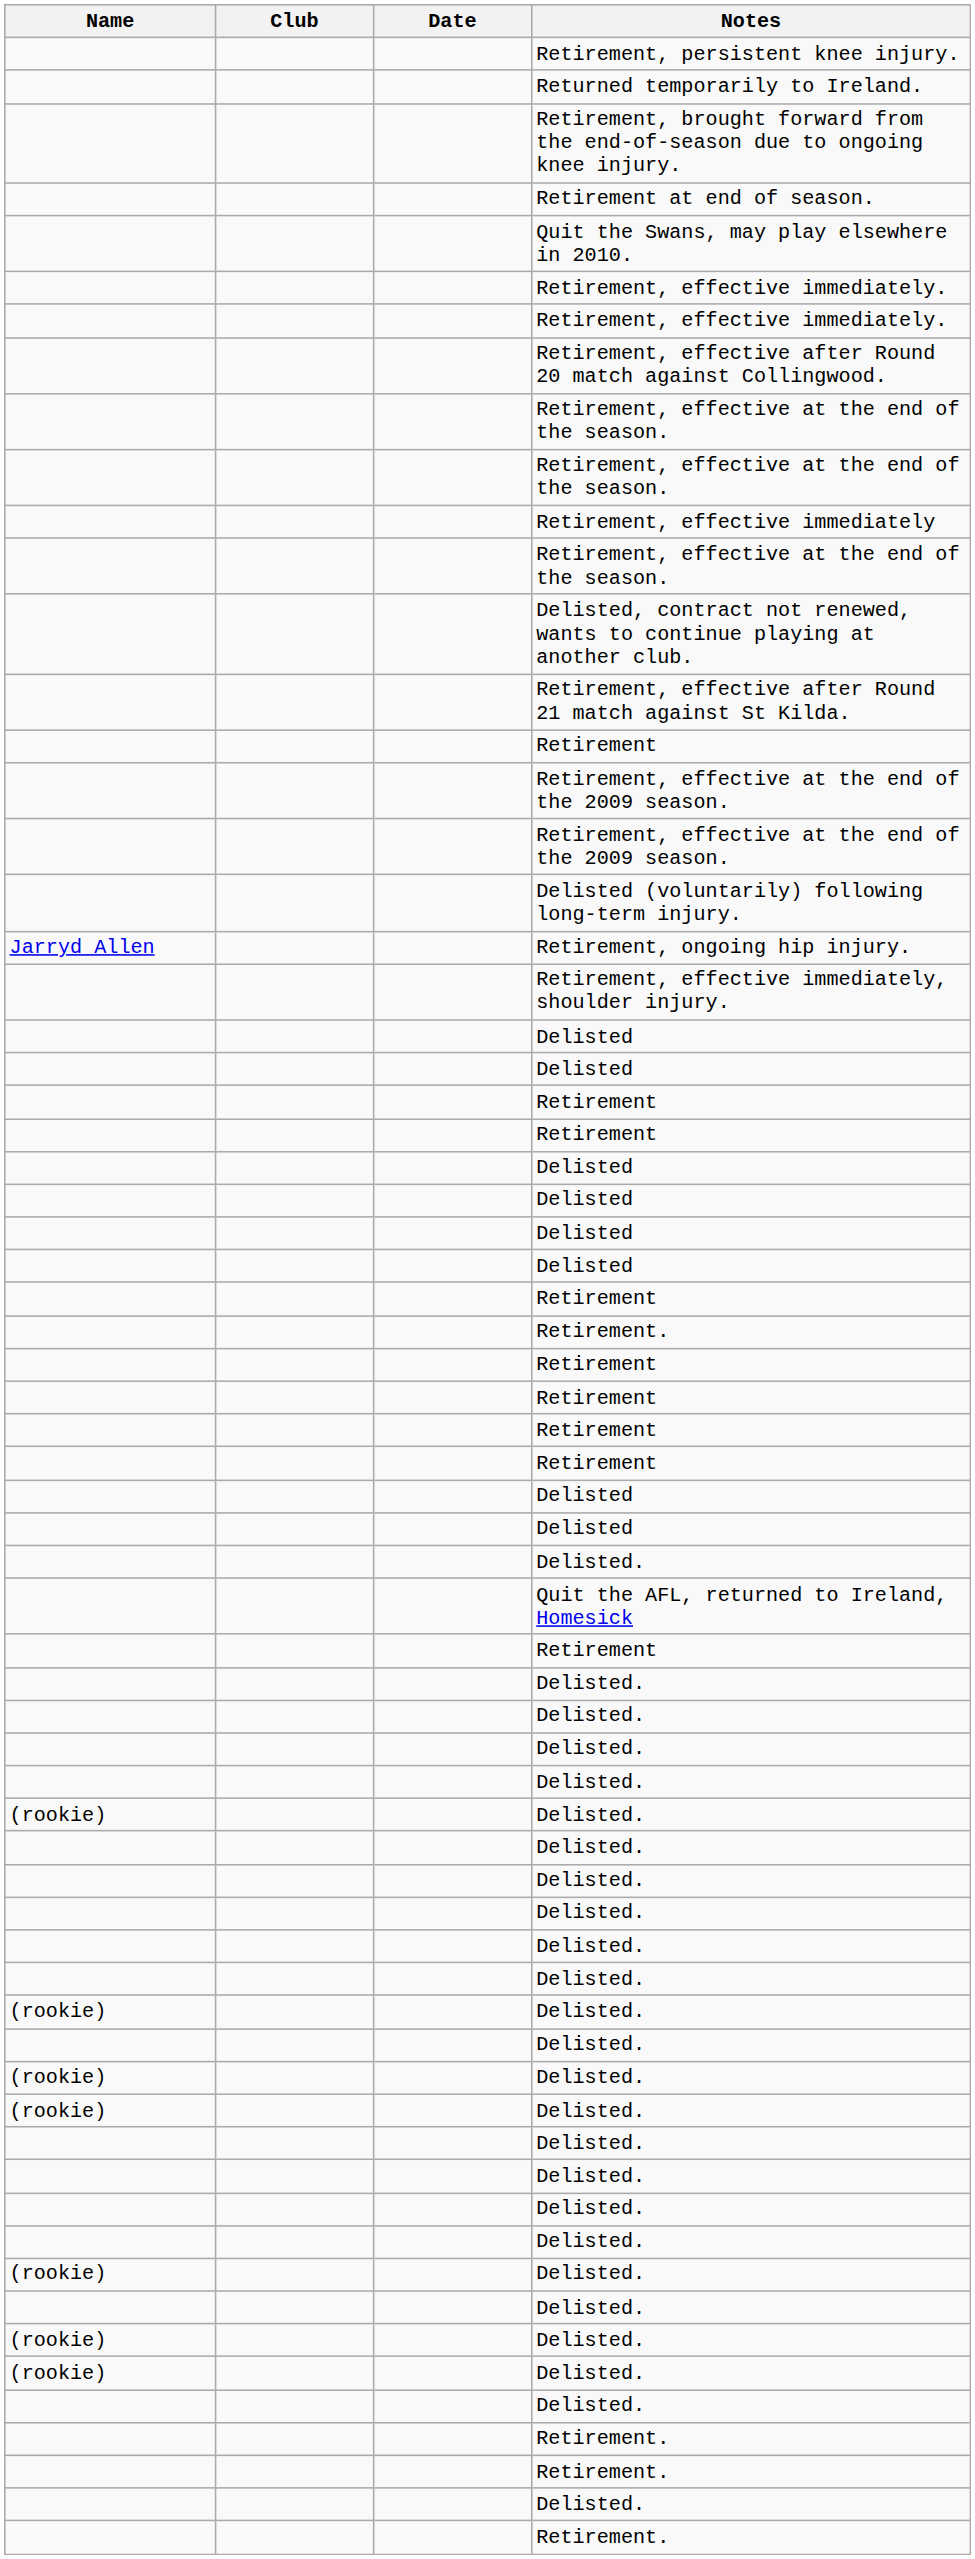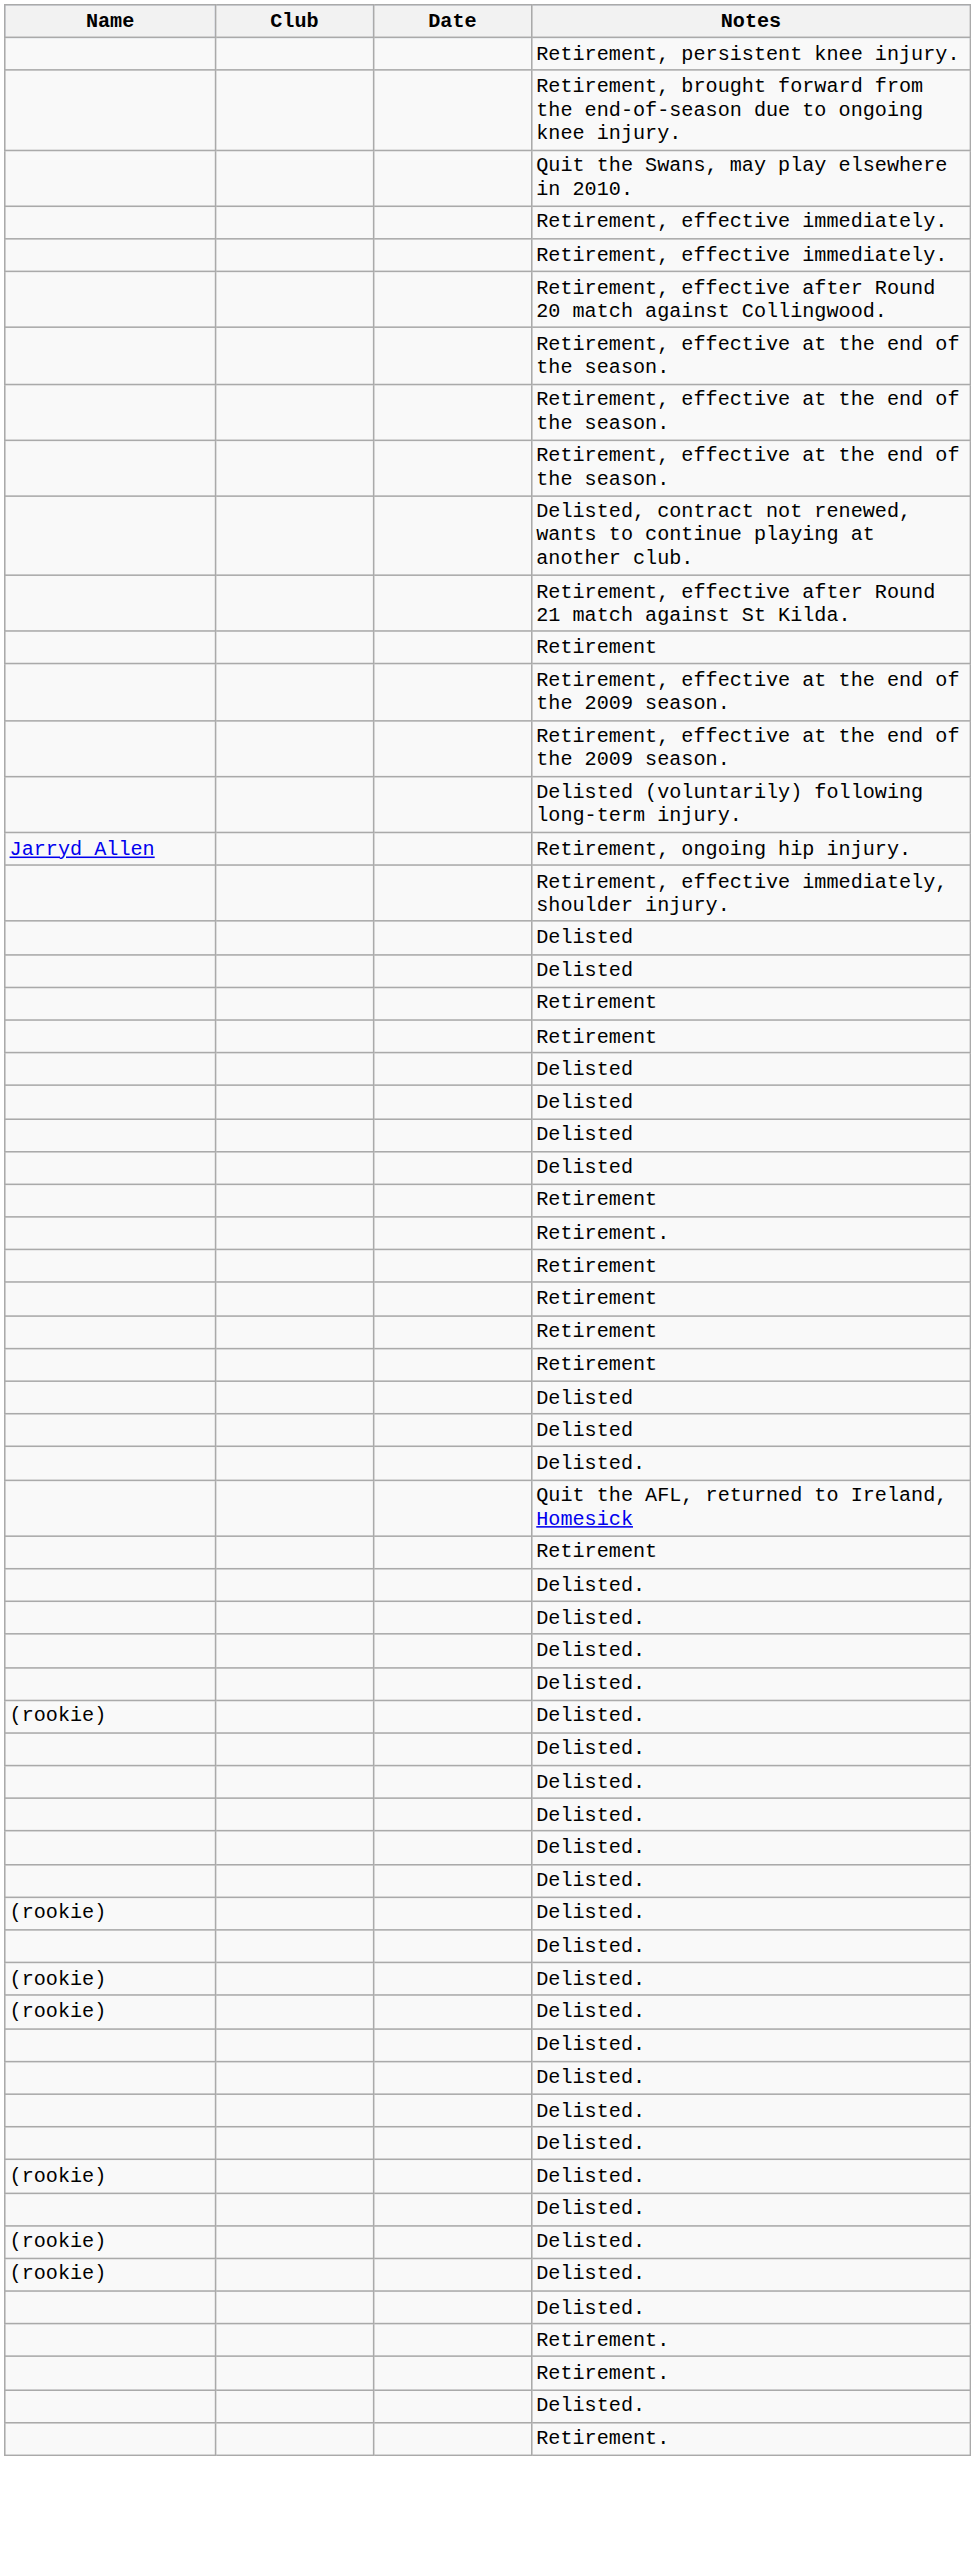 <table class="wikitable sortable"  style="text-align:left; width:100%;">
 <tr style="background:#C1D8FF;">
 <th style="width:12%;">Name</th>
 <th width=9%>Club</th>
 <th width=9%>Date</th>
 <th style="width:25%;">Notes</th>
 </tr>
 <tr>
 <td></td>
 <td></td>
 <td></td>
 <td>Retirement, persistent knee injury.</td>
 </tr>
 <tr>
 <td></td>
 <td></td>
 <td></td>
-<td>Returned temporarily to Ireland.</td>
-</tr>
-<tr>
-<td></td>
-<td></td>
-<td></td>
 <td>Retirement, brought forward from the end-of-season due to ongoing knee injury.</td>
-</tr>
-<tr>
-<td></td>
-<td></td>
-<td></td>
-<td>Retirement at end of season.</td>
 </tr>
 <tr>
 <td></td>
 <td></td>
 <td></td>
 <td>Quit the Swans, may play elsewhere in 2010.</td>
 </tr>
 <tr>
 <td></td>
 <td></td>
 <td></td>
 <td>Retirement, effective immediately.</td>
 </tr>
 <tr>
 <td></td>
 <td></td>
 <td></td>
 <td>Retirement, effective immediately.</td>
 </tr>
 <tr>
 <td></td>
 <td></td>
 <td></td>
 <td>Retirement, effective after Round 20 match against Collingwood.</td>
 </tr>
 <tr>
 <td></td>
 <td></td>
 <td></td>
 <td>Retirement, effective at the end of the season.</td>
 </tr>
 <tr>
 <td></td>
 <td></td>
 <td></td>
 <td>Retirement, effective at the end of the season.</td>
-</tr>
-<tr>
-<td></td>
-<td></td>
-<td></td>
-<td>Retirement, effective immediately</td>
 </tr>
 <tr>
 <td></td>
 <td></td>
 <td></td>
 <td>Retirement, effective at the end of the season.</td>
 </tr>
 <tr>
 <td></td>
 <td></td>
 <td></td>
 <td>Delisted, contract not renewed, wants to continue playing at another club.</td>
 </tr>
 <tr>
 <td></td>
 <td></td>
 <td></td>
 <td>Retirement, effective after Round 21 match against St Kilda.</td>
 </tr>
 <tr>
 <td></td>
 <td></td>
 <td></td>
 <td>Retirement</td>
 </tr>
 <tr>
 <td></td>
 <td></td>
 <td></td>
 <td>Retirement, effective at the end of the 2009 season.</td>
 </tr>
 <tr>
 <td></td>
 <td></td>
 <td></td>
 <td>Retirement, effective at the end of the 2009 season.</td>
 </tr>
 <tr>
 <td></td>
 <td></td>
 <td></td>
 <td>Delisted (voluntarily) following long-term injury.</td>
 </tr>
 <tr>
 <td><a href='#'>Jarryd Allen</a></td>
 <td></td>
 <td></td>
 <td>Retirement, ongoing hip injury.</td>
 </tr>
 <tr>
 <td></td>
 <td></td>
 <td></td>
 <td>Retirement, effective immediately, shoulder injury.</td>
 </tr>
 <tr>
 <td></td>
 <td></td>
 <td></td>
 <td>Delisted</td>
 </tr>
 <tr>
 <td></td>
 <td></td>
 <td></td>
 <td>Delisted</td>
 </tr>
 <tr>
 <td></td>
 <td></td>
 <td></td>
 <td>Retirement</td>
 </tr>
 <tr>
 <td></td>
 <td></td>
 <td></td>
 <td>Retirement</td>
 </tr>
 <tr>
 <td></td>
 <td></td>
 <td></td>
 <td>Delisted</td>
 </tr>
 <tr>
 <td></td>
 <td></td>
 <td></td>
 <td>Delisted</td>
 </tr>
 <tr>
 <td></td>
 <td></td>
 <td></td>
 <td>Delisted</td>
 </tr>
 <tr>
 <td></td>
 <td></td>
 <td></td>
 <td>Delisted</td>
 </tr>
 <tr>
 <td></td>
 <td></td>
 <td></td>
 <td>Retirement</td>
 </tr>
 <tr>
 <td></td>
 <td></td>
 <td></td>
 <td>Retirement.</td>
 </tr>
 <tr>
 <td></td>
 <td></td>
 <td></td>
 <td>Retirement</td>
 </tr>
 <tr>
 <td></td>
 <td></td>
 <td></td>
 <td>Retirement</td>
 </tr>
 <tr>
 <td></td>
 <td></td>
 <td></td>
 <td>Retirement</td>
 </tr>
 <tr>
 <td></td>
 <td></td>
 <td></td>
 <td>Retirement</td>
 </tr>
 <tr>
 <td></td>
 <td></td>
 <td></td>
 <td>Delisted</td>
 </tr>
 <tr>
 <td></td>
 <td></td>
 <td></td>
 <td>Delisted</td>
 </tr>
 <tr>
 <td></td>
 <td></td>
 <td></td>
 <td>Delisted.</td>
 </tr>
 <tr>
 <td></td>
 <td></td>
 <td></td>
 <td>Quit the AFL, returned to Ireland, <a href='#'>Homesick</a></td>
 </tr>
 <tr>
 <td></td>
 <td></td>
 <td></td>
 <td>Retirement</td>
 </tr>
 <tr>
 <td></td>
 <td></td>
 <td></td>
 <td>Delisted.</td>
 </tr>
 <tr>
 <td></td>
 <td></td>
 <td></td>
 <td>Delisted.</td>
 </tr>
 <tr>
 <td></td>
 <td></td>
 <td></td>
 <td>Delisted.</td>
 </tr>
 <tr>
 <td></td>
 <td></td>
 <td></td>
 <td>Delisted.</td>
 </tr>
 <tr>
 <td> (rookie)</td>
 <td></td>
 <td></td>
 <td>Delisted.</td>
 </tr>
 <tr>
 <td></td>
 <td></td>
 <td></td>
 <td>Delisted.</td>
 </tr>
 <tr>
 <td></td>
 <td></td>
 <td></td>
 <td>Delisted.</td>
 </tr>
 <tr>
 <td></td>
 <td></td>
 <td></td>
 <td>Delisted.</td>
 </tr>
 <tr>
 <td></td>
 <td></td>
 <td></td>
 <td>Delisted.</td>
 </tr>
 <tr>
 <td></td>
 <td></td>
 <td></td>
 <td>Delisted.</td>
 </tr>
 <tr>
 <td> (rookie)</td>
 <td></td>
 <td></td>
 <td>Delisted.</td>
 </tr>
 <tr>
 <td></td>
 <td></td>
 <td></td>
 <td>Delisted.</td>
 </tr>
 <tr>
 <td> (rookie)</td>
 <td></td>
 <td></td>
 <td>Delisted.</td>
 </tr>
 <tr>
 <td> (rookie)</td>
 <td></td>
 <td></td>
 <td>Delisted.</td>
 </tr>
 <tr>
 <td></td>
 <td></td>
 <td></td>
 <td>Delisted.</td>
 </tr>
 <tr>
 <td></td>
 <td></td>
 <td></td>
 <td>Delisted.</td>
 </tr>
 <tr>
 <td></td>
 <td></td>
 <td></td>
 <td>Delisted.</td>
 </tr>
 <tr>
 <td></td>
 <td></td>
 <td></td>
 <td>Delisted.</td>
 </tr>
 <tr>
 <td> (rookie)</td>
 <td></td>
 <td></td>
 <td>Delisted.</td>
 </tr>
 <tr>
 <td></td>
 <td></td>
 <td></td>
 <td>Delisted.</td>
 </tr>
 <tr>
 <td> (rookie)</td>
 <td></td>
 <td></td>
 <td>Delisted.</td>
 </tr>
 <tr>
 <td> (rookie)</td>
 <td></td>
 <td></td>
 <td>Delisted.</td>
 </tr>
 <tr>
 <td></td>
 <td></td>
 <td></td>
 <td>Delisted.</td>
 </tr>
 <tr>
 <td></td>
 <td></td>
 <td></td>
 <td>Retirement.</td>
 </tr>
 <tr>
 <td></td>
 <td></td>
 <td></td>
 <td>Retirement.</td>
 </tr>
 <tr>
 <td></td>
 <td></td>
 <td></td>
 <td>Delisted.</td>
 </tr>
 <tr>
 <td></td>
 <td></td>
 <td></td>
 <td>Retirement.</td>
 </tr>
 </table>
